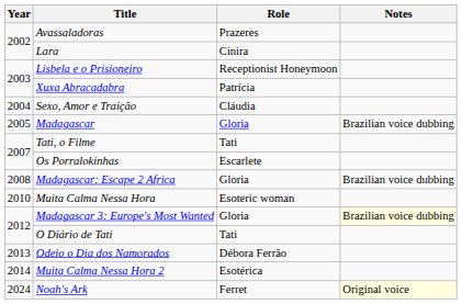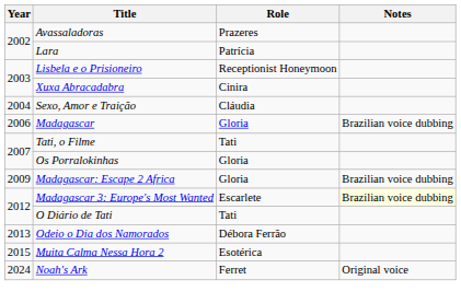 <table class="wikitable plainrowheaders">
 <tr>
 <th>Year</th>
 <th>Title</th>
 <th>Role</th>
 <th>Notes</th>
 </tr>
 <tr>
 <td rowspan="2">2002</td>
 <td><em>Avassaladoras</em></td>
 <td>Prazeres</td>
 <td></td>
 </tr>
 <tr>
 <td><em>Lara</em></td>
-<td>Cinira</td>
+<td>Patrícia</td>
 <td></td>
 </tr>
 <tr>
 <td rowspan="2">2003</td>
 <td><em><a href='#'>Lisbela e o Prisioneiro</a></em></td>
 <td>Receptionist Honeymoon</td>
 <td></td>
 </tr>
 <tr>
 <td><em><a href='#'>Xuxa Abracadabra</a></em></td>
-<td>Patrícia</td>
+<td>Cinira</td>
 <td></td>
 </tr>
 <tr>
 <td>2004</td>
 <td><em>Sexo, Amor e Traição</em></td>
 <td>Cláudia</td>
 <td></td>
 </tr>
 <tr>
-<td>2005</td>
+<td>2006</td>
 <td><em><a href='#'>Madagascar</a></em></td>
 <td><a href='#'>Gloria</a></td>
 <td>Brazilian voice dubbing</td>
 </tr>
 <tr>
 <td rowspan="2">2007</td>
 <td><em>Tati, o Filme</em></td>
 <td>Tati</td>
 <td></td>
 </tr>
 <tr>
 <td><em>Os Porralokinhas</em></td>
-<td>Escarlete</td>
+<td>Gloria</td>
 <td></td>
 </tr>
 <tr>
-<td>2008</td>
+<td>2009</td>
 <td><a href='#'><em>Madagascar: Escape 2 Africa</em></a></td>
 <td>Gloria</td>
 <td>Brazilian voice dubbing</td>
 </tr>
 <tr>
-<td>2010</td>
-<td><em>Muita Calma Nessa Hora</em></td>
-<td>Esoteric woman</td>
-<td></td>
-</tr>
-<tr>
 <td rowspan="2">2012</td>
 <td><em><a href='#'>Madagascar 3: Europe's Most Wanted</a></em></td>
-<td>Gloria</td>
+<td>Escarlete</td>
 <td style="background: lightyellow;">Brazilian voice dubbing</td>
 </tr>
 <tr>
 <td><em>O Diário de Tati</em></td>
 <td>Tati</td>
 <td></td>
 </tr>
 <tr>
 <td>2013</td>
 <td><em><a href='#'>Odeio o Dia dos Namorados</a></em></td>
 <td>Débora Ferrão</td>
 <td></td>
 </tr>
 <tr>
-<td>2014</td>
+<td>2015</td>
 <td><a href='#'><em>Muita Calma Nessa Hora 2</em></a></td>
 <td>Esotérica</td>
 <td></td>
 </tr>
 <tr>
 <td>2024</td>
 <td><em><a href='#'>Noah's Ark</a></em></td>
 <td>Ferret</td>
-<td style="background: lightyellow;">Original voice</td>
+<td>Original voice</td>
 </tr>
 </table>
